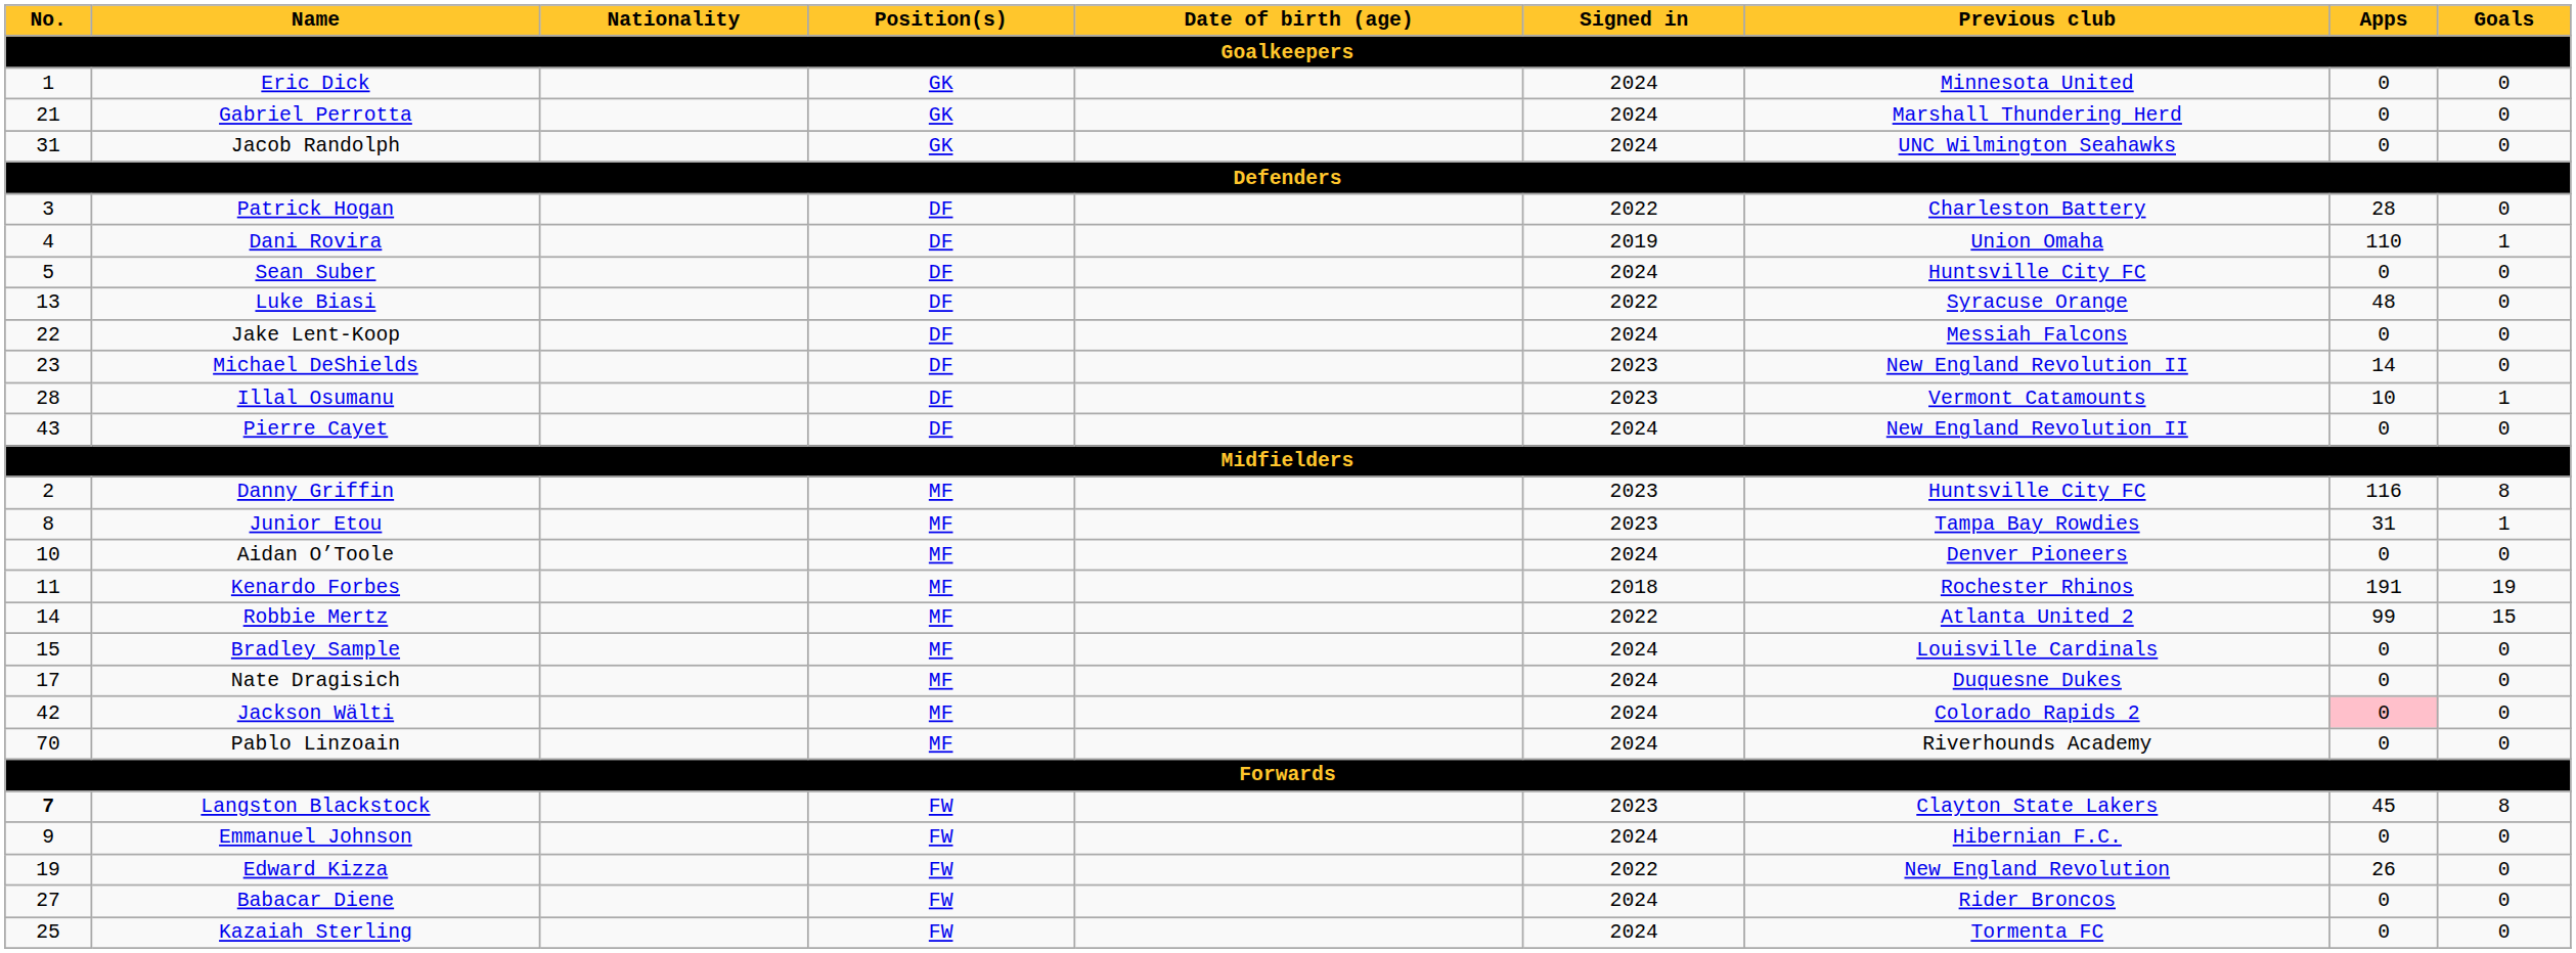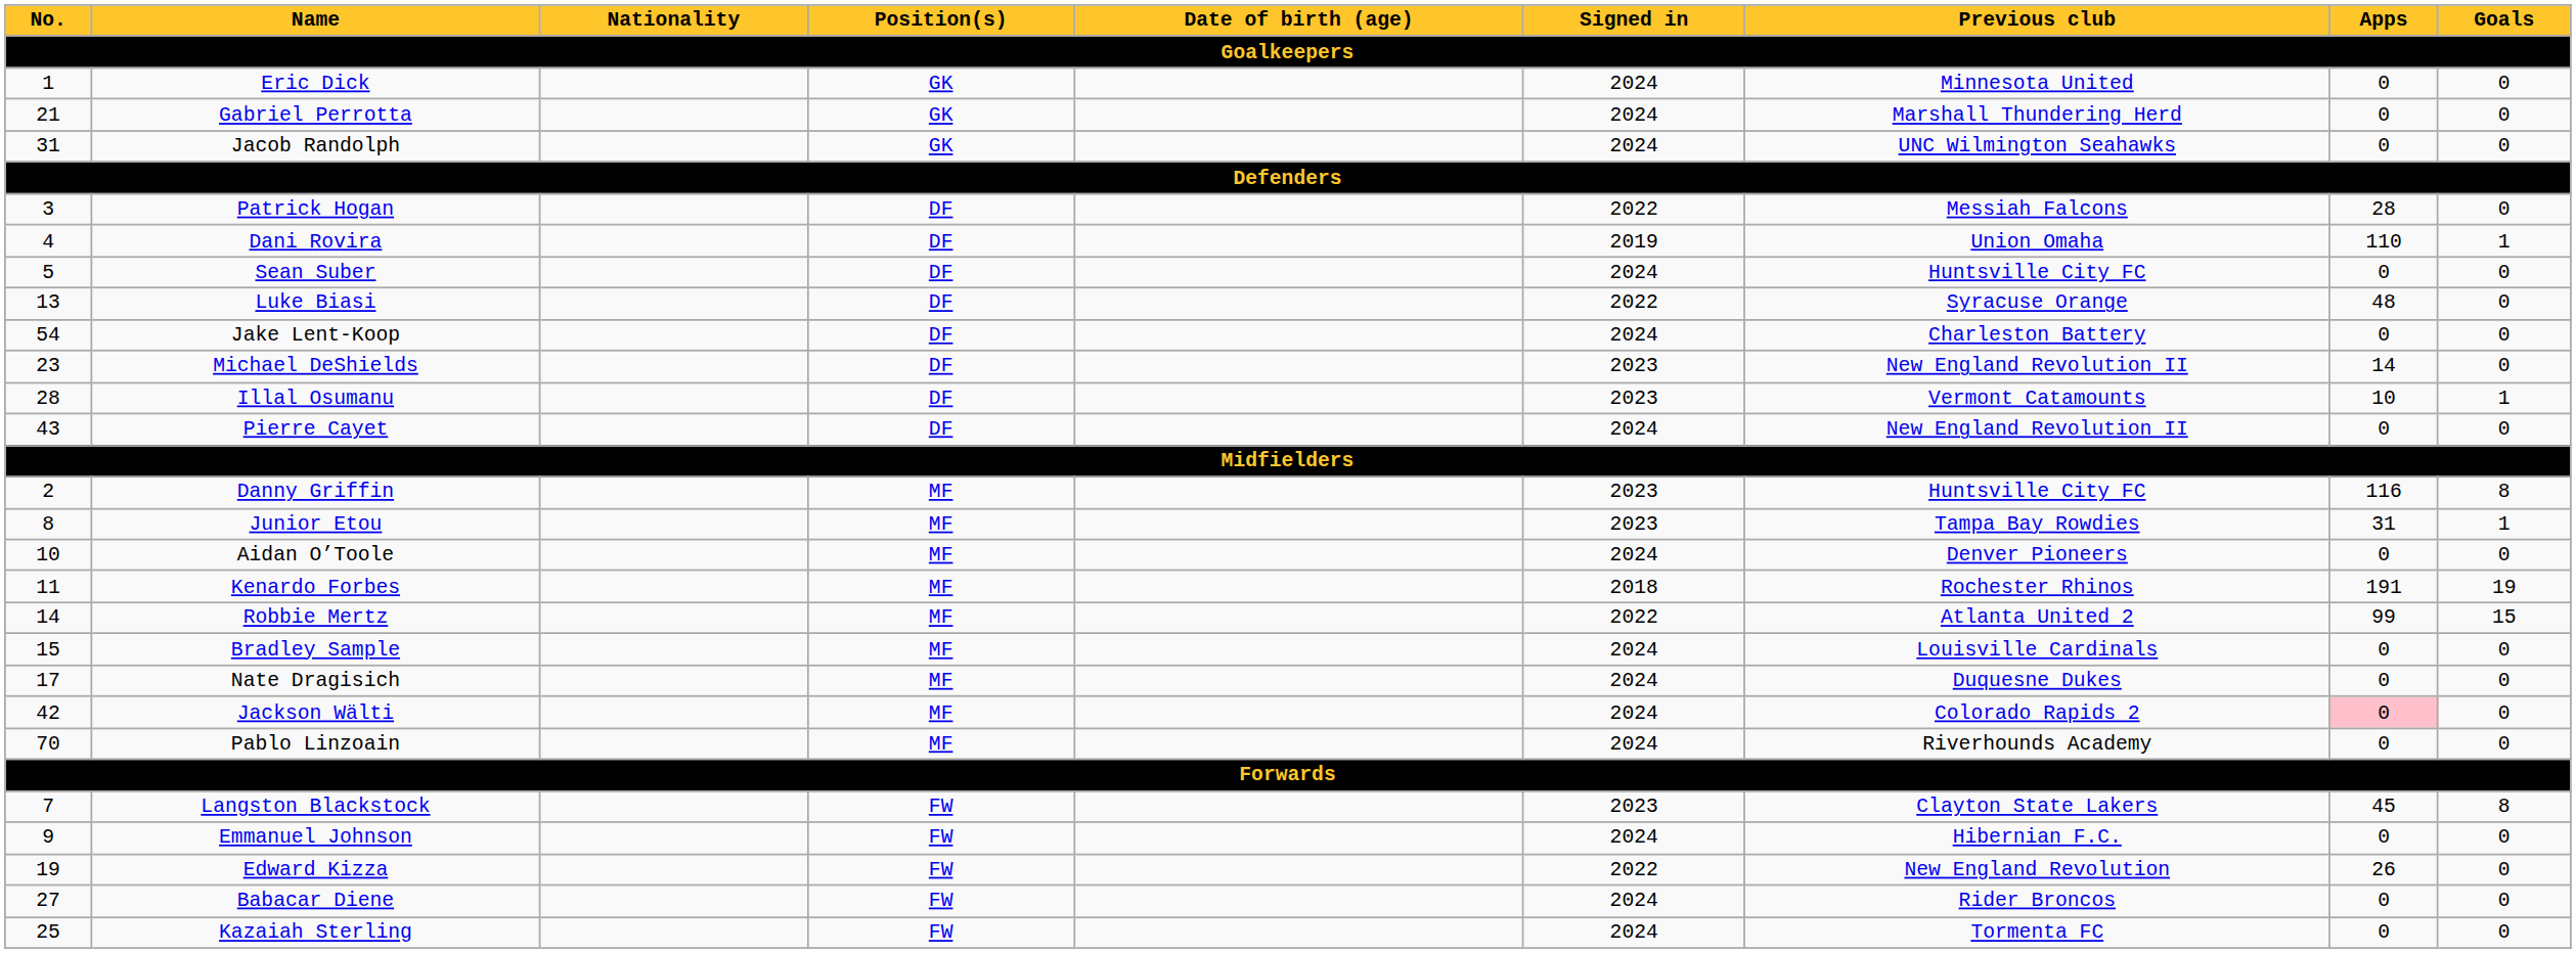 <table class="wikitable" style="text-align:center; font-size:86%; width:90%;">
 <tr>
 <th style="background:#FFC62C; color:black; text-align:center;">No.</th>
 <th style="background:#FFC62C; color:black; text-align:center;">Name</th>
 <th style="background:#FFC62C; color:black; text-align:center;">Nationality</th>
 <th style="background:#FFC62C; color:black; text-align:center;">Position(s)</th>
 <th style="background:#FFC62C; color:black; text-align:center;">Date of birth (age)</th>
 <th style="background:#FFC62C; color:black; text-align:center;">Signed in</th>
 <th style="background:#FFC62C; color:black; text-align:center;">Previous club</th>
 <th style="background:#FFC62C; color:black; text-align:center;">Apps</th>
 <th style="background:#FFC62C; color:black; text-align:center;">Goals</th>
 </tr>
 <tr>
 <th colspan=9 style="background:black; color:#FFC62C; text-align:center;">Goalkeepers</th>
 </tr>
 <tr>
 <td>1</td>
 <td><a href='#'>Eric Dick</a></td>
 <td></td>
 <td><a href='#'>GK</a></td>
 <td></td>
 <td>2024</td>
 <td> <a href='#'>Minnesota United</a></td>
 <td>0</td>
 <td>0</td>
 </tr>
 <tr>
 <td>21</td>
 <td><a href='#'>Gabriel Perrotta</a></td>
 <td></td>
 <td><a href='#'>GK</a></td>
 <td></td>
 <td>2024</td>
 <td> <a href='#'>Marshall Thundering Herd</a></td>
 <td>0</td>
 <td>0</td>
 </tr>
 <tr>
 <td>31</td>
 <td>Jacob Randolph</td>
 <td></td>
 <td><a href='#'>GK</a></td>
 <td></td>
 <td>2024</td>
 <td> <a href='#'>UNC Wilmington Seahawks</a></td>
 <td>0</td>
 <td>0</td>
 </tr>
 <tr>
 <th colspan=9 style="background:black; color:#FFC62C; text-align:center;">Defenders</th>
 </tr>
 <tr>
 <td>3</td>
 <td><a href='#'>Patrick Hogan</a></td>
 <td></td>
 <td><a href='#'>DF</a></td>
 <td></td>
 <td>2022</td>
-<td> <a href='#'>Charleston Battery</a></td>
+<td> <a href='#'>Messiah Falcons</a></td>
 <td>28</td>
 <td>0</td>
 </tr>
 <tr>
 <td>4</td>
 <td><a href='#'>Dani Rovira</a></td>
 <td></td>
 <td><a href='#'>DF</a></td>
 <td></td>
 <td>2019</td>
 <td> <a href='#'>Union Omaha</a></td>
 <td>110</td>
 <td>1</td>
 </tr>
 <tr>
 <td>5</td>
 <td><a href='#'>Sean Suber</a></td>
 <td></td>
 <td><a href='#'>DF</a></td>
 <td></td>
 <td>2024</td>
 <td> <a href='#'>Huntsville City FC</a></td>
 <td>0</td>
 <td>0</td>
 </tr>
 <tr>
 <td>13</td>
 <td><a href='#'>Luke Biasi</a></td>
 <td></td>
 <td><a href='#'>DF</a></td>
 <td></td>
 <td>2022</td>
 <td> <a href='#'>Syracuse Orange</a></td>
 <td>48</td>
 <td>0</td>
 </tr>
 <tr>
-<td>22</td>
+<td>54</td>
 <td>Jake Lent-Koop</td>
 <td></td>
 <td><a href='#'>DF</a></td>
 <td></td>
 <td>2024</td>
-<td> <a href='#'>Messiah Falcons</a></td>
+<td> <a href='#'>Charleston Battery</a></td>
 <td>0</td>
 <td>0</td>
 </tr>
 <tr>
 <td>23</td>
 <td><a href='#'>Michael DeShields</a></td>
 <td></td>
 <td><a href='#'>DF</a></td>
 <td></td>
 <td>2023</td>
 <td> <a href='#'>New England Revolution II</a></td>
 <td>14</td>
 <td>0</td>
 </tr>
 <tr>
 <td>28</td>
 <td><a href='#'>Illal Osumanu</a></td>
 <td></td>
 <td><a href='#'>DF</a></td>
 <td></td>
 <td>2023</td>
 <td> <a href='#'>Vermont Catamounts</a></td>
 <td>10</td>
 <td>1</td>
 </tr>
 <tr>
 <td>43</td>
 <td><a href='#'>Pierre Cayet</a></td>
 <td></td>
 <td><a href='#'>DF</a></td>
 <td></td>
 <td>2024</td>
 <td> <a href='#'>New England Revolution II</a></td>
 <td>0</td>
 <td>0</td>
 </tr>
 <tr>
 <th colspan=9 style="background:black; color:#FFC62C; text-align:center;">Midfielders</th>
 </tr>
 <tr>
 <td>2</td>
 <td><a href='#'>Danny Griffin</a></td>
 <td></td>
 <td><a href='#'>MF</a></td>
 <td></td>
 <td>2023</td>
 <td>  <a href='#'>Huntsville City FC</a></td>
 <td>116</td>
 <td>8</td>
 </tr>
 <tr>
 <td>8</td>
 <td><a href='#'>Junior Etou</a></td>
 <td></td>
 <td><a href='#'>MF</a></td>
 <td></td>
 <td>2023</td>
 <td> <a href='#'>Tampa Bay Rowdies</a></td>
 <td>31</td>
 <td>1</td>
 </tr>
 <tr>
 <td>10</td>
 <td>Aidan O’Toole</td>
 <td></td>
 <td><a href='#'>MF</a></td>
 <td></td>
 <td>2024</td>
 <td> <a href='#'>Denver Pioneers</a></td>
 <td>0</td>
 <td>0</td>
 </tr>
 <tr>
 <td>11</td>
 <td><a href='#'>Kenardo Forbes</a></td>
 <td></td>
 <td><a href='#'>MF</a></td>
 <td></td>
 <td>2018</td>
 <td> <a href='#'>Rochester Rhinos</a></td>
 <td>191</td>
 <td>19</td>
 </tr>
 <tr>
 <td>14</td>
 <td><a href='#'>Robbie Mertz</a></td>
 <td></td>
 <td><a href='#'>MF</a></td>
 <td></td>
 <td>2022</td>
 <td> <a href='#'>Atlanta United 2</a></td>
 <td>99</td>
 <td>15</td>
 </tr>
 <tr>
 <td>15</td>
 <td><a href='#'>Bradley Sample</a></td>
 <td></td>
 <td><a href='#'>MF</a></td>
 <td></td>
 <td>2024</td>
 <td> <a href='#'>Louisville Cardinals</a></td>
 <td>0</td>
 <td>0</td>
 </tr>
 <tr>
 <td>17</td>
 <td>Nate Dragisich</td>
 <td></td>
 <td><a href='#'>MF</a></td>
 <td></td>
 <td>2024</td>
 <td> <a href='#'>Duquesne Dukes</a></td>
 <td>0</td>
 <td>0</td>
 </tr>
 <tr>
 <td>42</td>
 <td><a href='#'>Jackson Wälti</a></td>
 <td></td>
 <td><a href='#'>MF</a></td>
 <td></td>
 <td>2024</td>
 <td> <a href='#'>Colorado Rapids 2</a></td>
 <td style="background: pink;">0</td>
 <td>0</td>
 </tr>
 <tr>
 <td>70</td>
 <td>Pablo Linzoain</td>
 <td></td>
 <td><a href='#'>MF</a></td>
 <td></td>
 <td>2024</td>
 <td> Riverhounds Academy</td>
 <td>0</td>
 <td>0</td>
 </tr>
 <tr>
 <th colspan=9 style="background:black; color:#FFC62C; text-align:center;">Forwards</th>
 </tr>
 <tr>
-<td><strong>7</strong></td>
+<td>7</td>
 <td><a href='#'>Langston Blackstock</a></td>
 <td></td>
 <td><a href='#'>FW</a></td>
 <td></td>
 <td>2023</td>
 <td> <a href='#'>Clayton State Lakers</a></td>
 <td>45</td>
 <td>8</td>
 </tr>
 <tr>
 <td>9</td>
 <td><a href='#'>Emmanuel Johnson</a></td>
 <td></td>
 <td><a href='#'>FW</a></td>
 <td></td>
 <td>2024</td>
 <td> <a href='#'>Hibernian F.C.</a></td>
 <td>0</td>
 <td>0</td>
 </tr>
 <tr>
 <td>19</td>
 <td><a href='#'>Edward Kizza</a></td>
 <td></td>
 <td><a href='#'>FW</a></td>
 <td></td>
 <td>2022</td>
 <td> <a href='#'>New England Revolution</a></td>
 <td>26</td>
 <td>0</td>
 </tr>
 <tr>
 <td>27</td>
 <td><a href='#'>Babacar Diene</a></td>
 <td></td>
 <td><a href='#'>FW</a></td>
 <td></td>
 <td>2024</td>
 <td> <a href='#'>Rider Broncos</a></td>
 <td>0</td>
 <td>0</td>
 </tr>
 <tr>
 <td>25</td>
 <td><a href='#'>Kazaiah Sterling</a></td>
 <td></td>
 <td><a href='#'>FW</a></td>
 <td></td>
 <td>2024</td>
 <td> <a href='#'>Tormenta FC</a></td>
 <td>0</td>
 <td>0</td>
 </tr>
 </table>
